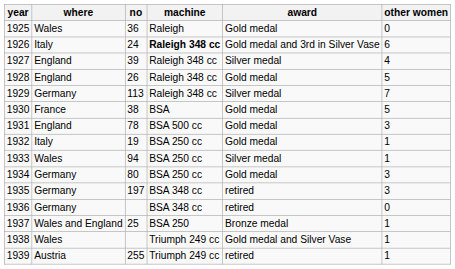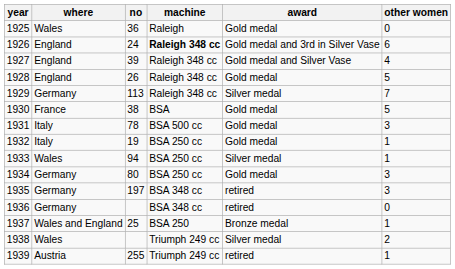 <table class="wikitable">
 <tr>
 <th>year</th>
 <th>where</th>
 <th>no</th>
 <th>machine</th>
 <th>award</th>
 <th>other women</th>
 </tr>
 <tr>
 <td>1925</td>
 <td>Wales</td>
 <td>36</td>
 <td>Raleigh</td>
 <td>Gold medal</td>
 <td>0</td>
 </tr>
 <tr>
 <td>1926</td>
-<td>Italy</td>
+<td>England</td>
 <td>24</td>
 <td><strong>Raleigh 348 cc</strong></td>
 <td>Gold medal and 3rd in Silver Vase</td>
 <td>6</td>
 </tr>
 <tr>
 <td>1927</td>
 <td>England</td>
 <td>39</td>
 <td>Raleigh 348 cc</td>
-<td>Silver medal</td>
+<td>Gold medal and Silver Vase</td>
 <td>4</td>
 </tr>
 <tr>
 <td>1928</td>
 <td>England</td>
 <td>26</td>
 <td>Raleigh 348 cc</td>
 <td>Gold medal</td>
 <td>5</td>
 </tr>
 <tr>
 <td>1929</td>
 <td>Germany</td>
 <td>113</td>
 <td>Raleigh 348 cc</td>
 <td>Silver medal</td>
 <td>7</td>
 </tr>
 <tr>
 <td>1930</td>
 <td>France</td>
 <td>38</td>
 <td>BSA</td>
 <td>Gold medal</td>
 <td>5</td>
 </tr>
 <tr>
 <td>1931</td>
-<td>England</td>
+<td>Italy</td>
 <td>78</td>
 <td>BSA 500 cc</td>
 <td>Gold medal</td>
 <td>3</td>
 </tr>
 <tr>
 <td>1932</td>
 <td>Italy</td>
 <td>19</td>
 <td>BSA 250 cc</td>
 <td>Gold medal</td>
 <td>1</td>
 </tr>
 <tr>
 <td>1933</td>
 <td>Wales</td>
 <td>94</td>
 <td>BSA 250 cc</td>
 <td>Silver medal</td>
 <td>1</td>
 </tr>
 <tr>
 <td>1934</td>
 <td>Germany</td>
 <td>80</td>
 <td>BSA 250 cc</td>
 <td>Gold medal</td>
 <td>3</td>
 </tr>
 <tr>
 <td>1935</td>
 <td>Germany</td>
 <td>197</td>
 <td>BSA 348 cc</td>
 <td>retired</td>
 <td>3</td>
 </tr>
 <tr>
 <td>1936</td>
 <td>Germany</td>
 <td></td>
 <td>BSA 348 cc</td>
 <td>retired</td>
 <td>0</td>
 </tr>
 <tr>
 <td>1937</td>
 <td>Wales and England</td>
 <td>25</td>
 <td>BSA 250</td>
 <td>Bronze medal</td>
 <td>1</td>
 </tr>
 <tr>
 <td>1938</td>
 <td>Wales</td>
 <td></td>
 <td>Triumph 249 cc</td>
-<td>Gold medal and Silver Vase</td>
-<td>1</td>
+<td>Silver medal</td>
+<td>2</td>
 </tr>
 <tr>
 <td>1939</td>
 <td>Austria</td>
 <td>255</td>
 <td>Triumph 249 cc</td>
 <td>retired</td>
 <td>1</td>
 </tr>
 </table>
